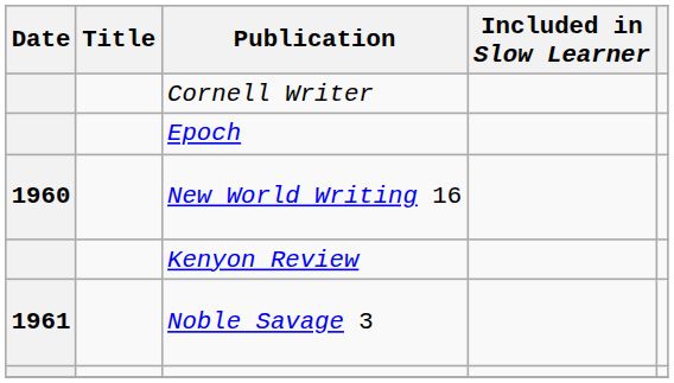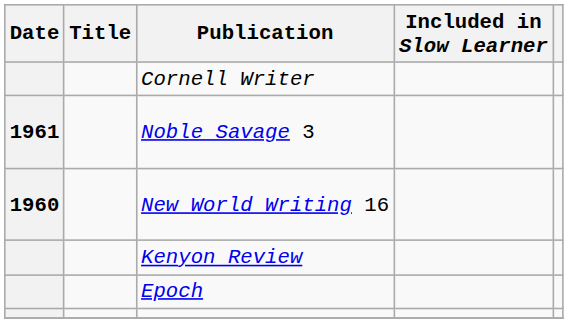 <table class="wikitable plainrowheaders sortable">
 <tr>
 <th scope="col">Date</th>
 <th scope="col">Title</th>
 <th scope="col">Publication</th>
 <th scope="col">Included in<br><em>Slow Learner</em></th>
 <th scope="col" class="unsortable"></th>
 </tr>
 <tr>
 <th></th>
 <td></td>
 <td><em>Cornell Writer</em> </td>
 <td></td>
 <td style="text-align:center;"></td>
 </tr>
-<tr>
-<th></th>
+<tr style="height:3.5em;">
+<th>1961</th>
 <td></td>
-<td><em><a href='#'>Epoch</a></em> </td>
+<td><em><a href='#'>Noble Savage</a></em> 3</td>
 <td></td>
 <td style="text-align:center;"></td>
 </tr>
 <tr style="height:3.5em;">
 <th>1960</th>
 <td></td>
 <td><em><a href='#'>New World Writing</a></em> 16</td>
 <td></td>
 <td style="text-align:center;"></td>
 </tr>
 <tr>
 <th></th>
 <td></td>
 <td><em><a href='#'>Kenyon Review</a></em> </td>
 <td></td>
 <td style="text-align:center;"></td>
 </tr>
-<tr style="height:3.5em;">
-<th>1961</th>
+<tr>
+<th></th>
 <td></td>
-<td><em><a href='#'>Noble Savage</a></em> 3</td>
+<td><em><a href='#'>Epoch</a></em> </td>
 <td></td>
 <td style="text-align:center;"></td>
 </tr>
 <tr>
 <th></th>
 <td></td>
 <td></td>
 <td></td>
 <td style="text-align:center;"></td>
 </tr>
 <tr>
 </tr>
 </table>
